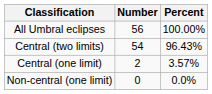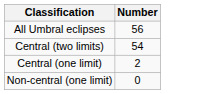 <table class="wikitable sortable">
 <tr align=center>
 <th>Classification</th>
 <th>Number</th>
-<th>Percent</th>
 </tr>
 <tr align=center>
 <td>All Umbral eclipses</td>
 <td>56</td>
-<td>100.00%</td>
 </tr>
 <tr align=center>
 <td>Central (two limits)</td>
 <td>54</td>
-<td>96.43%</td>
 </tr>
 <tr align=center>
 <td>Central (one limit)</td>
 <td>2</td>
-<td>3.57%</td>
 </tr>
 <tr align=center>
 <td>Non-central (one limit)</td>
 <td>0</td>
-<td>0.0%</td>
 </tr>
 </table>
